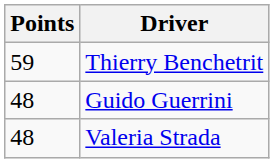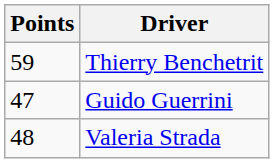 <table class="wikitable">
 <tr>
 <th>Points</th>
 <th>Driver</th>
 </tr>
 <tr>
 <td>59</td>
 <td> <a href='#'>Thierry Benchetrit</a></td>
 </tr>
 <tr>
-<td>48</td>
+<td>47</td>
 <td> <a href='#'>Guido Guerrini</a></td>
 </tr>
 <tr>
 <td>48</td>
 <td> <a href='#'>Valeria Strada</a></td>
 </tr>
 </table>
